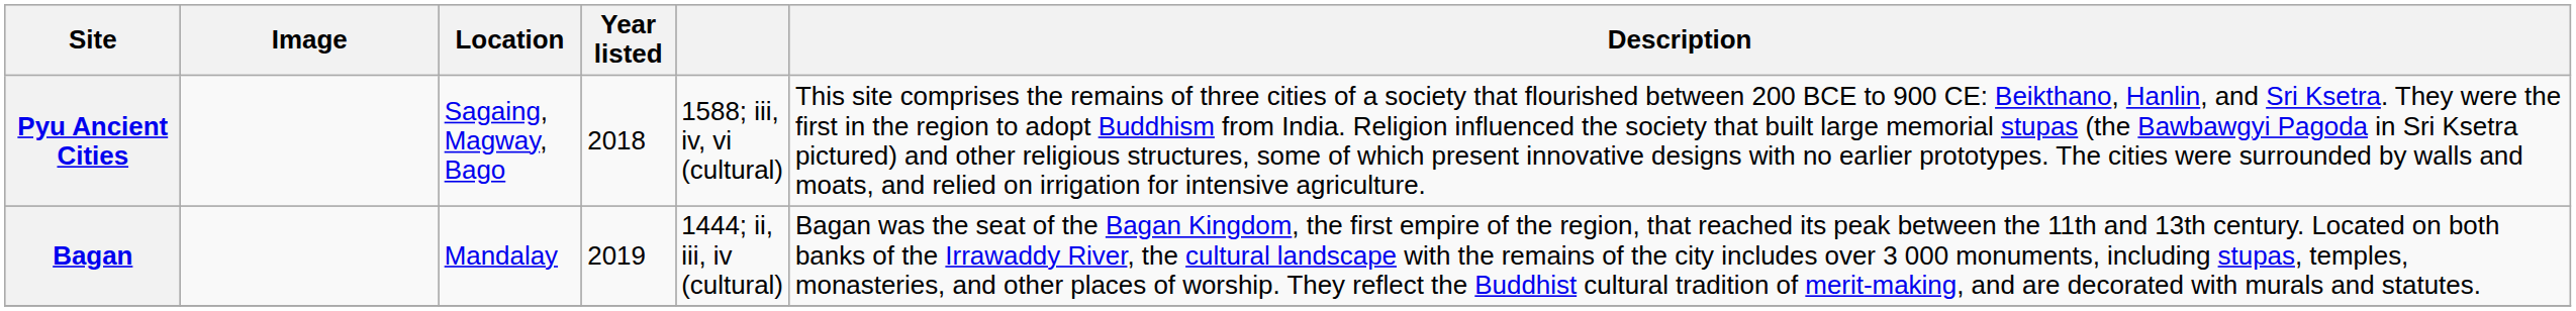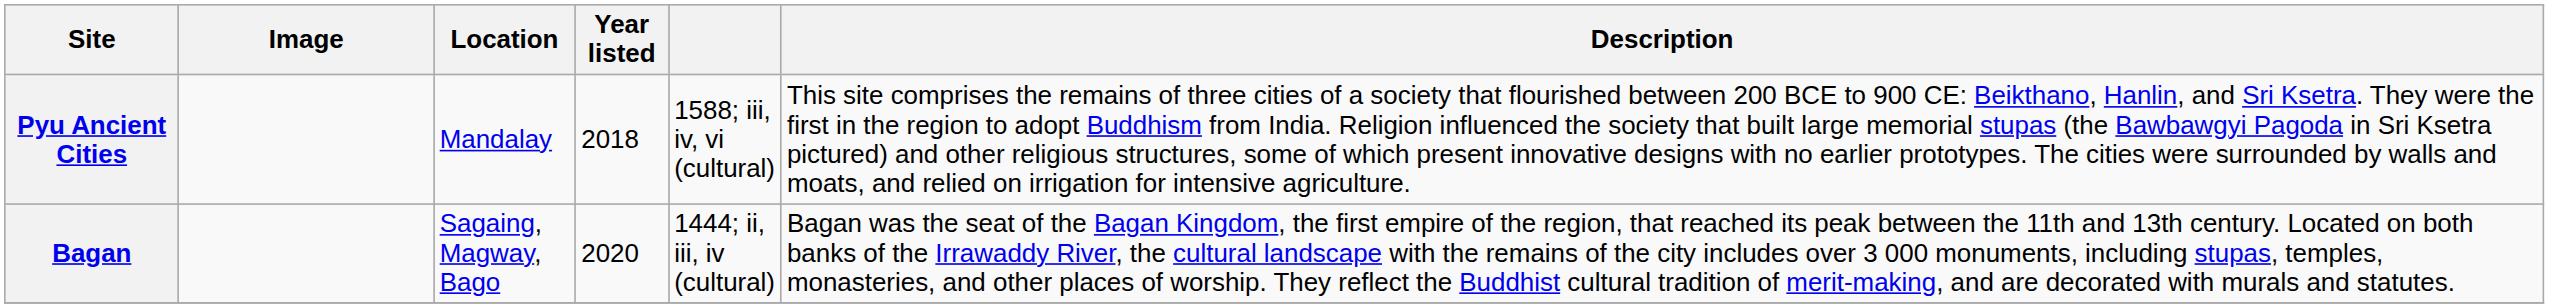 <table class="wikitable sortable plainrowheaders">
 <tr>
 <th style="width:100px;" scope="col">Site</th>
 <th class="unsortable" style="width:150px;" scope="col">Image</th>
 <th style="width:80px;" scope="col">Location</th>
 <th style="width:50px;" scope="col">Year listed</th>
 <th style="width:60px;" scope="col" data-sort-type="number"></th>
 <th scope="col" class="unsortable">Description</th>
 </tr>
 <tr>
 <th scope="row"><a href='#'>Pyu Ancient Cities</a></th>
 <td></td>
-<td><a href='#'>Sagaing</a>, <a href='#'>Magway</a>, <a href='#'>Bago</a></td>
+<td><a href='#'>Mandalay</a></td>
 <td>2018</td>
 <td>1588; iii, iv, vi (cultural)</td>
 <td>This site comprises the remains of three cities of a society that flourished between 200 BCE to 900 CE: <a href='#'>Beikthano</a>, <a href='#'>Hanlin</a>, and <a href='#'>Sri Ksetra</a>. They were the first in the region to adopt <a href='#'>Buddhism</a> from India. Religion influenced the society that built large memorial <a href='#'>stupas</a> (the <a href='#'>Bawbawgyi Pagoda</a> in Sri Ksetra pictured) and other religious structures, some of which present innovative designs with no earlier prototypes. The cities were surrounded by walls and moats, and relied on irrigation for intensive agriculture.</td>
 </tr>
 <tr>
 <th scope="row"><a href='#'>Bagan</a></th>
 <td></td>
-<td><a href='#'>Mandalay</a></td>
-<td>2019</td>
+<td><a href='#'>Sagaing</a>, <a href='#'>Magway</a>, <a href='#'>Bago</a></td>
+<td>2020</td>
 <td>1444; ii, iii, iv (cultural)</td>
 <td>Bagan was the seat of the <a href='#'>Bagan Kingdom</a>, the first empire of the region, that reached its peak between the 11th and 13th century. Located on both banks of the <a href='#'>Irrawaddy River</a>, the <a href='#'>cultural landscape</a> with the remains of the city includes over 3 000 monuments, including <a href='#'>stupas</a>, temples, monasteries, and other places of worship. They reflect the <a href='#'>Buddhist</a> cultural tradition of <a href='#'>merit-making</a>, and are decorated with murals and statutes.</td>
 </tr>
 <tr>
 </tr>
 </table>
